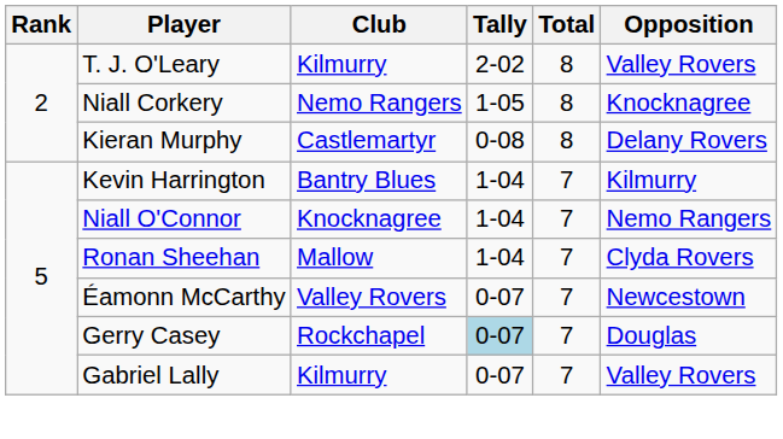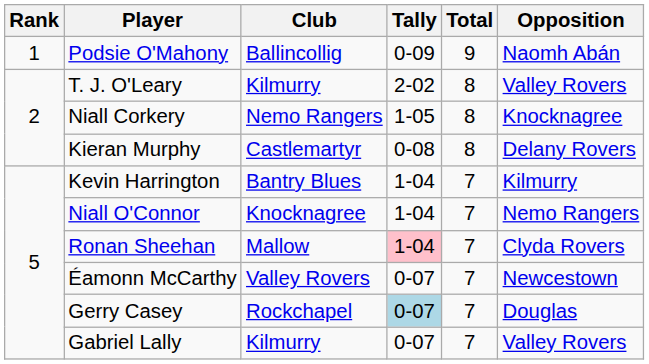 <table class="wikitable">
 <tr>
 <th>Rank</th>
 <th>Player</th>
 <th>Club</th>
 <th>Tally</th>
 <th>Total</th>
 <th>Opposition</th>
+</tr>
+<tr>
+<td rowspan="1" style="text-align:center;">1</td>
+<td><a href='#'>Podsie O'Mahony</a></td>
+<td><a href='#'>Ballincollig</a></td>
+<td align=center>0-09</td>
+<td align=center>9</td>
+<td><a href='#'>Naomh Abán</a></td>
 </tr>
 <tr>
 <td rowspan="3" style="text-align:center;">2</td>
 <td>T. J. O'Leary</td>
 <td><a href='#'>Kilmurry</a></td>
 <td align=center>2-02</td>
 <td align=center>8</td>
 <td><a href='#'>Valley Rovers</a></td>
 </tr>
 <tr>
 <td>Niall Corkery</td>
 <td><a href='#'>Nemo Rangers</a></td>
 <td align=center>1-05</td>
 <td align=center>8</td>
 <td><a href='#'>Knocknagree</a></td>
 </tr>
 <tr>
 <td>Kieran Murphy</td>
 <td><a href='#'>Castlemartyr</a></td>
 <td align=center>0-08</td>
 <td align=center>8</td>
 <td><a href='#'>Delany Rovers</a></td>
 </tr>
 <tr>
 <td rowspan="7" style="text-align:center;">5</td>
 <td>Kevin Harrington</td>
 <td><a href='#'>Bantry Blues</a></td>
 <td align=center>1-04</td>
 <td align=center>7</td>
 <td><a href='#'>Kilmurry</a></td>
 </tr>
 <tr>
 <td><a href='#'>Niall O'Connor</a></td>
 <td><a href='#'>Knocknagree</a></td>
 <td align=center>1-04</td>
 <td align=center>7</td>
 <td><a href='#'>Nemo Rangers</a></td>
 </tr>
 <tr>
 <td><a href='#'>Ronan Sheehan</a></td>
 <td><a href='#'>Mallow</a></td>
-<td align=center>1-04</td>
+<td align=center style="background: pink;">1-04</td>
 <td align=center>7</td>
 <td><a href='#'>Clyda Rovers</a></td>
 </tr>
 <tr>
 <td>Éamonn McCarthy</td>
 <td><a href='#'>Valley Rovers</a></td>
 <td align=center>0-07</td>
 <td align=center>7</td>
 <td><a href='#'>Newcestown</a></td>
 </tr>
 <tr>
 <td>Gerry Casey</td>
 <td><a href='#'>Rockchapel</a></td>
 <td align=center style="background: lightblue;">0-07</td>
 <td align=center>7</td>
 <td><a href='#'>Douglas</a></td>
 </tr>
 <tr>
 <td>Gabriel Lally</td>
 <td><a href='#'>Kilmurry</a></td>
 <td align=center>0-07</td>
 <td align=center>7</td>
 <td><a href='#'>Valley Rovers</a></td>
 </tr>
 </table>
